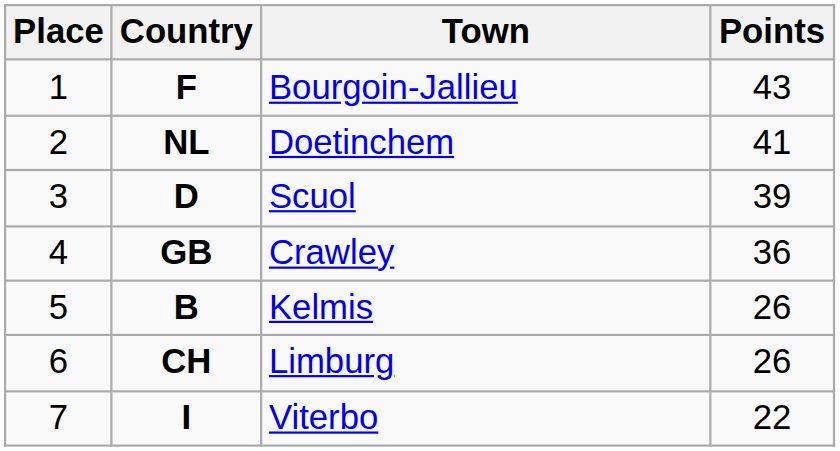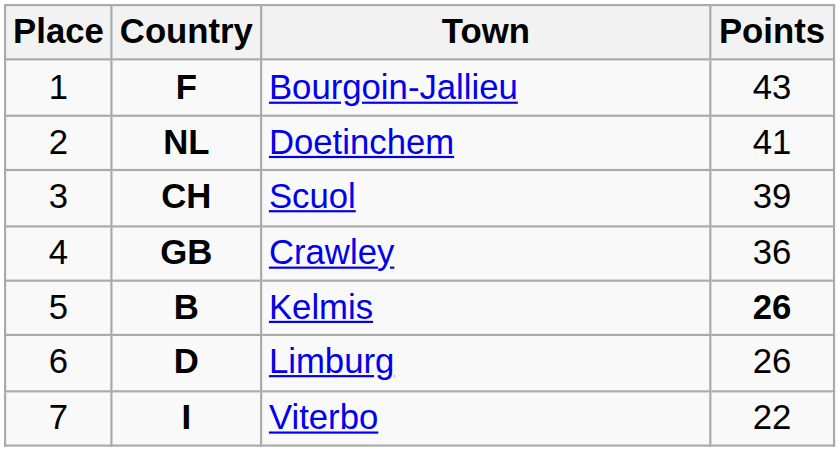 <table class="wikitable">
 <tr>
 <th width="25">Place</th>
 <th width="25">Country</th>
 <th width="200">Town</th>
 <th width="25">Points</th>
 </tr>
 <tr>
 <td align="center">1</td>
 <td align="center"><strong>F</strong></td>
 <td align="left"><a href='#'>Bourgoin-Jallieu</a></td>
 <td align="center">43</td>
 </tr>
 <tr>
 <td align="center">2</td>
 <td align="center"><strong>NL</strong></td>
 <td align="left"><a href='#'>Doetinchem</a></td>
 <td align="center">41</td>
 </tr>
 <tr>
 <td align="center">3</td>
-<td align="center"><strong>D</strong></td>
+<td align="center"><strong>CH</strong></td>
 <td align="left"><a href='#'>Scuol</a></td>
 <td align="center">39</td>
 </tr>
 <tr>
 <td align="center">4</td>
 <td align="center"><strong>GB</strong></td>
 <td align="left"><a href='#'>Crawley</a></td>
 <td align="center">36</td>
 </tr>
 <tr>
 <td align="center">5</td>
 <td align="center"><strong>B</strong></td>
 <td align="left"><a href='#'>Kelmis</a></td>
-<td align="center">26</td>
+<td align="center"><strong>26</strong></td>
 </tr>
 <tr>
 <td align="center">6</td>
-<td align="center"><strong>CH</strong></td>
+<td align="center"><strong>D</strong></td>
 <td align="left"><a href='#'>Limburg</a></td>
 <td align="center">26</td>
 </tr>
 <tr>
 <td align="center">7</td>
 <td align="center"><strong>I</strong></td>
 <td align="left"><a href='#'>Viterbo</a></td>
 <td align="center">22</td>
 </tr>
 </table>
